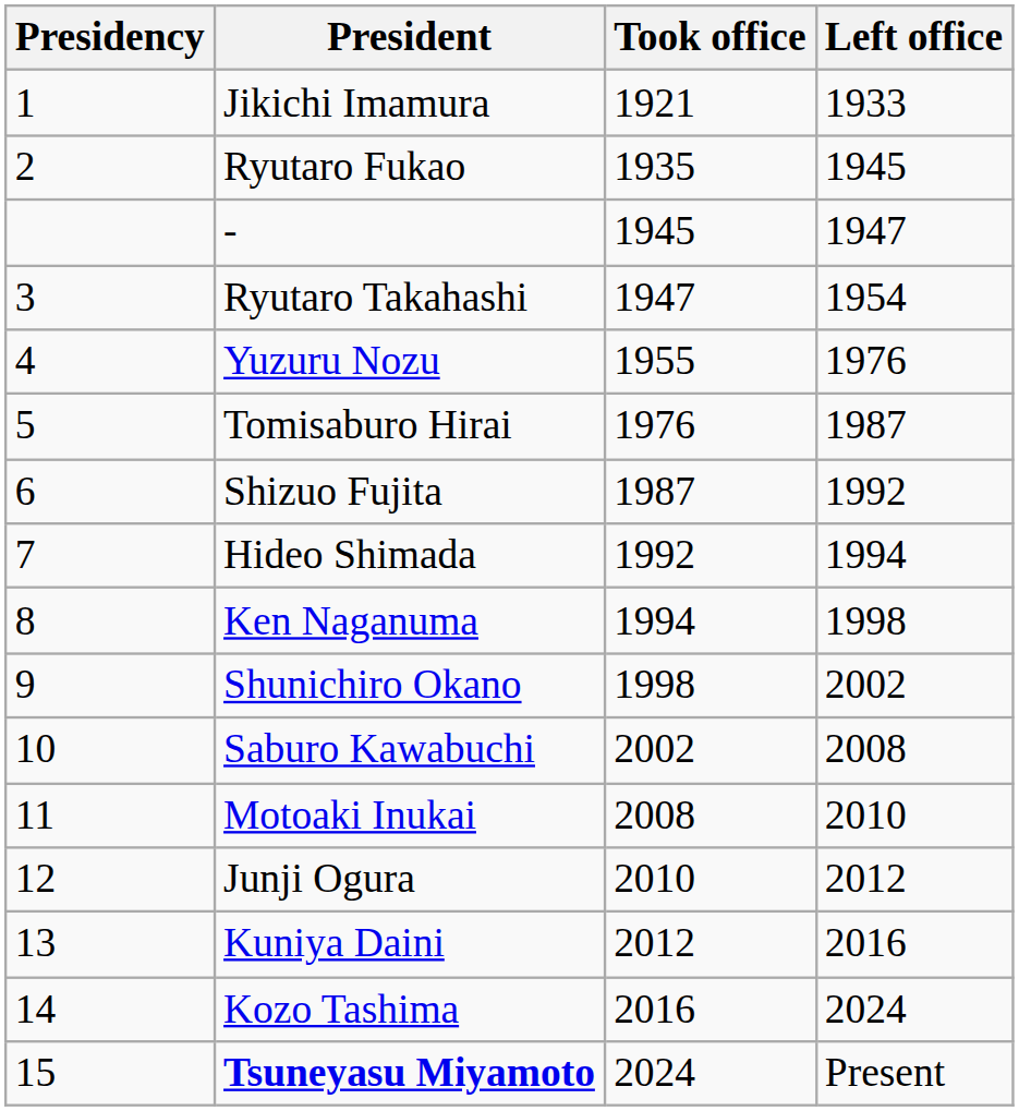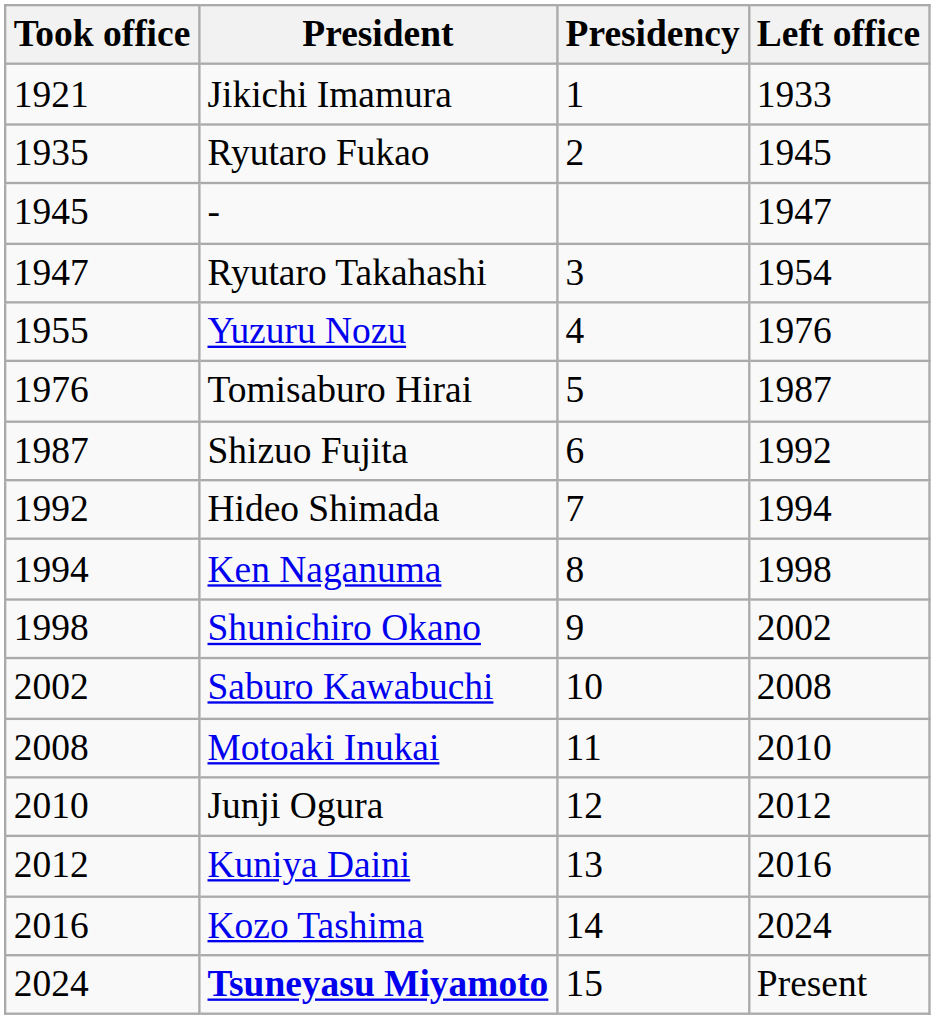 <table class="wikitable">
 <tr>
+<th>Took office</th>
+<th>President</th>
 <th>Presidency</th>
-<th>President</th>
-<th>Took office</th>
 <th>Left office</th>
 </tr>
 <tr>
+<td>1921</td>
+<td> Jikichi Imamura</td>
 <td>1</td>
-<td> Jikichi Imamura</td>
-<td>1921</td>
 <td>1933</td>
 </tr>
 <tr>
+<td>1935</td>
+<td> Ryutaro Fukao</td>
 <td>2</td>
-<td> Ryutaro Fukao</td>
-<td>1935</td>
 <td>1945</td>
 </tr>
 <tr>
+<td>1945</td>
+<td> -</td>
 <td></td>
-<td> -</td>
-<td>1945</td>
 <td>1947</td>
 </tr>
 <tr>
+<td>1947</td>
+<td> Ryutaro Takahashi</td>
 <td>3</td>
-<td> Ryutaro Takahashi</td>
-<td>1947</td>
 <td>1954</td>
 </tr>
 <tr>
+<td>1955</td>
+<td> <a href='#'>Yuzuru Nozu</a></td>
 <td>4</td>
-<td> <a href='#'>Yuzuru Nozu</a></td>
-<td>1955</td>
 <td>1976</td>
 </tr>
 <tr>
+<td>1976</td>
+<td> Tomisaburo Hirai</td>
 <td>5</td>
-<td> Tomisaburo Hirai</td>
-<td>1976</td>
 <td>1987</td>
 </tr>
 <tr>
+<td>1987</td>
+<td> Shizuo Fujita</td>
 <td>6</td>
-<td> Shizuo Fujita</td>
-<td>1987</td>
 <td>1992</td>
 </tr>
 <tr>
+<td>1992</td>
+<td> Hideo Shimada</td>
 <td>7</td>
-<td> Hideo Shimada</td>
-<td>1992</td>
 <td>1994</td>
 </tr>
 <tr>
+<td>1994</td>
+<td> <a href='#'>Ken Naganuma</a></td>
 <td>8</td>
-<td> <a href='#'>Ken Naganuma</a></td>
-<td>1994</td>
 <td>1998</td>
 </tr>
 <tr>
+<td>1998</td>
+<td> <a href='#'>Shunichiro Okano</a></td>
 <td>9</td>
-<td> <a href='#'>Shunichiro Okano</a></td>
-<td>1998</td>
 <td>2002</td>
 </tr>
 <tr>
+<td>2002</td>
+<td> <a href='#'>Saburo Kawabuchi</a></td>
 <td>10</td>
-<td> <a href='#'>Saburo Kawabuchi</a></td>
-<td>2002</td>
 <td>2008</td>
 </tr>
 <tr>
+<td>2008</td>
+<td> <a href='#'>Motoaki Inukai</a></td>
 <td>11</td>
-<td> <a href='#'>Motoaki Inukai</a></td>
-<td>2008</td>
 <td>2010</td>
 </tr>
 <tr>
+<td>2010</td>
+<td> Junji Ogura</td>
 <td>12</td>
-<td> Junji Ogura</td>
-<td>2010</td>
 <td>2012</td>
 </tr>
 <tr>
+<td>2012</td>
+<td> <a href='#'>Kuniya Daini</a></td>
 <td>13</td>
-<td> <a href='#'>Kuniya Daini</a></td>
-<td>2012</td>
 <td>2016</td>
 </tr>
 <tr>
+<td>2016</td>
+<td> <a href='#'>Kozo Tashima</a></td>
 <td>14</td>
-<td> <a href='#'>Kozo Tashima</a></td>
-<td>2016</td>
 <td>2024</td>
 </tr>
 <tr>
+<td>2024</td>
+<td> <strong><a href='#'>Tsuneyasu Miyamoto</a></strong></td>
 <td>15</td>
-<td> <strong><a href='#'>Tsuneyasu Miyamoto</a></strong></td>
-<td>2024</td>
 <td>Present</td>
 </tr>
 </table>
